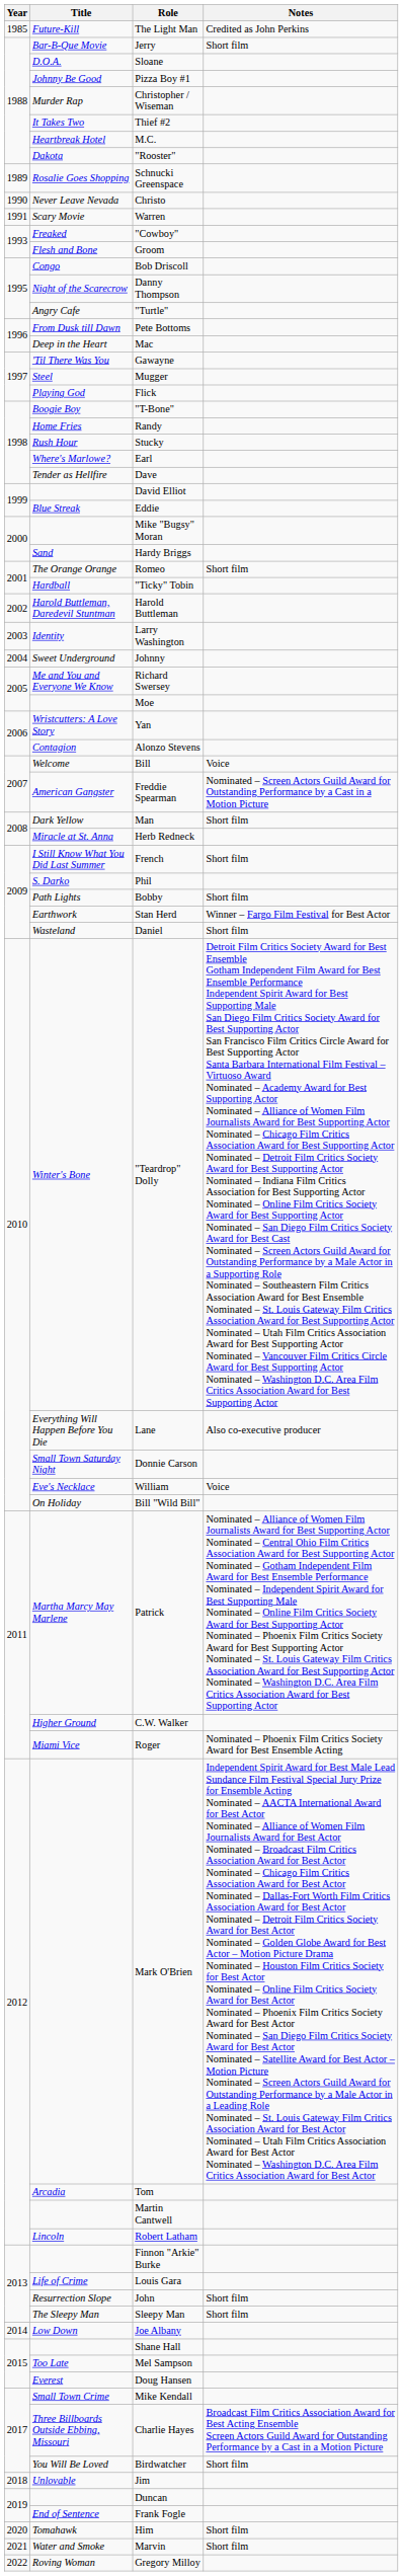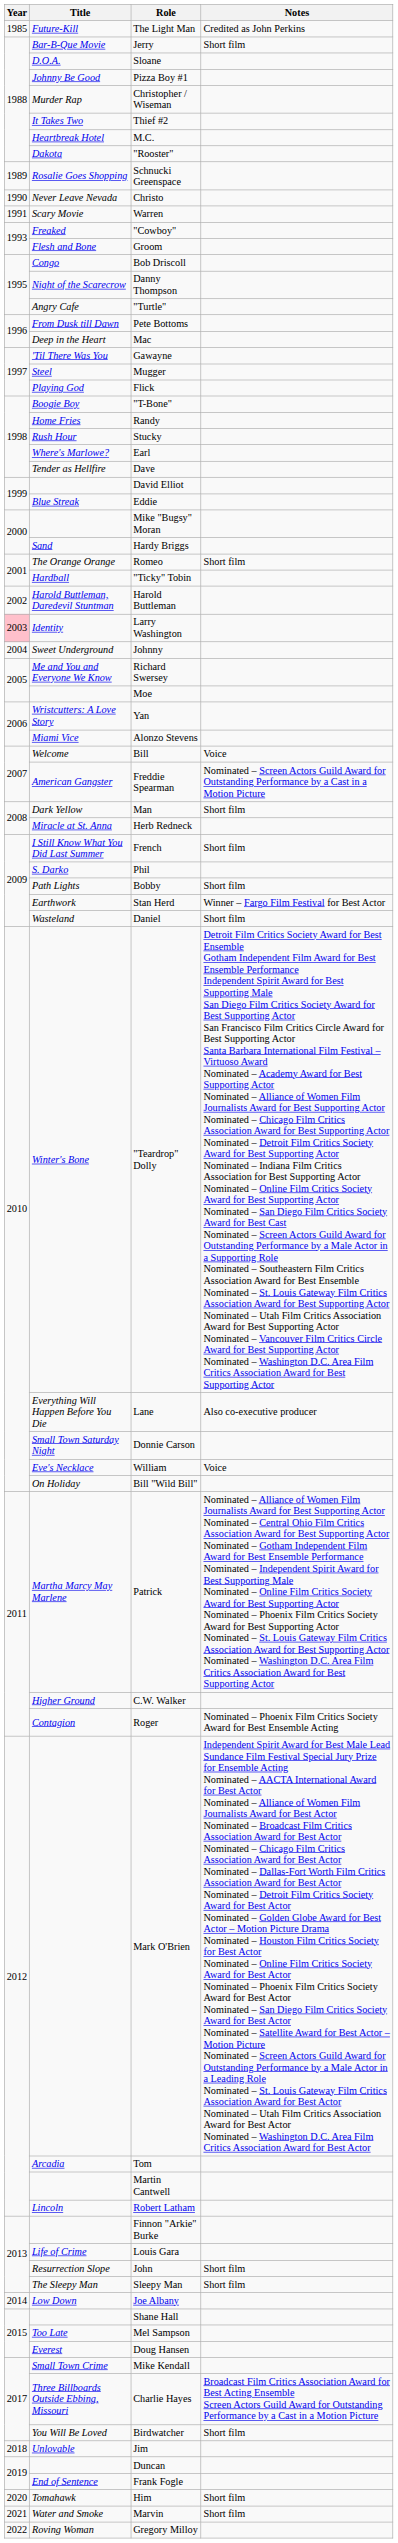 <table class="wikitable sortable">
 <tr>
 <th>Year</th>
 <th>Title</th>
 <th>Role</th>
 <th class="unsortable">Notes</th>
 </tr>
 <tr>
 <td>1985</td>
 <td><em><a href='#'>Future-Kill</a></em></td>
 <td>The Light Man</td>
 <td>Credited as John Perkins</td>
 </tr>
 <tr>
 <td rowspan="7">1988</td>
 <td><em><a href='#'>Bar-B-Que Movie</a></em></td>
 <td>Jerry</td>
 <td>Short film</td>
 </tr>
 <tr>
 <td><em><a href='#'>D.O.A.</a></em></td>
 <td>Sloane</td>
 <td></td>
 </tr>
 <tr>
 <td><em><a href='#'>Johnny Be Good</a></em></td>
 <td>Pizza Boy #1</td>
 <td></td>
 </tr>
 <tr>
 <td><em>Murder Rap</em></td>
 <td>Christopher / Wiseman</td>
 <td></td>
 </tr>
 <tr>
 <td><em><a href='#'>It Takes Two</a></em></td>
 <td>Thief #2</td>
 <td></td>
 </tr>
 <tr>
 <td><em><a href='#'>Heartbreak Hotel</a></em></td>
 <td>M.C.</td>
 <td></td>
 </tr>
 <tr>
 <td><em><a href='#'>Dakota</a></em></td>
 <td>"Rooster"</td>
 <td></td>
 </tr>
 <tr>
 <td>1989</td>
 <td><em><a href='#'>Rosalie Goes Shopping</a></em></td>
 <td>Schnucki Greenspace</td>
 <td></td>
 </tr>
 <tr>
 <td>1990</td>
 <td><em>Never Leave Nevada</em></td>
 <td>Christo</td>
 <td></td>
 </tr>
 <tr>
 <td>1991</td>
 <td><em>Scary Movie</em></td>
 <td>Warren</td>
 <td></td>
 </tr>
 <tr>
 <td rowspan="2">1993</td>
 <td><em><a href='#'>Freaked</a></em></td>
 <td>"Cowboy"</td>
 <td></td>
 </tr>
 <tr>
 <td><em><a href='#'>Flesh and Bone</a></em></td>
 <td>Groom</td>
 <td></td>
 </tr>
 <tr>
 <td rowspan="3">1995</td>
 <td><em><a href='#'>Congo</a></em></td>
 <td>Bob Driscoll</td>
 <td></td>
 </tr>
 <tr>
 <td><em><a href='#'>Night of the Scarecrow</a></em></td>
 <td>Danny Thompson</td>
 <td></td>
 </tr>
 <tr>
 <td><em>Angry Cafe</em></td>
 <td>"Turtle"</td>
 <td></td>
 </tr>
 <tr>
 <td rowspan="2">1996</td>
 <td><em><a href='#'>From Dusk till Dawn</a></em></td>
 <td>Pete Bottoms</td>
 <td></td>
 </tr>
 <tr>
 <td><em>Deep in the Heart</em></td>
 <td>Mac</td>
 <td></td>
 </tr>
 <tr>
 <td rowspan="3">1997</td>
 <td><em><a href='#'>'Til There Was You</a></em></td>
 <td>Gawayne</td>
 <td></td>
 </tr>
 <tr>
 <td><em><a href='#'>Steel</a></em></td>
 <td>Mugger</td>
 <td></td>
 </tr>
 <tr>
 <td><em><a href='#'>Playing God</a></em></td>
 <td>Flick</td>
 <td></td>
 </tr>
 <tr>
 <td rowspan="5">1998</td>
 <td><em><a href='#'>Boogie Boy</a></em></td>
 <td>"T-Bone"</td>
 <td></td>
 </tr>
 <tr>
 <td><em><a href='#'>Home Fries</a></em></td>
 <td>Randy</td>
 <td></td>
 </tr>
 <tr>
 <td><em><a href='#'>Rush Hour</a></em></td>
 <td>Stucky</td>
 <td></td>
 </tr>
 <tr>
 <td><em><a href='#'>Where's Marlowe?</a></em></td>
 <td>Earl</td>
 <td></td>
 </tr>
 <tr>
 <td><em>Tender as Hellfire</em></td>
 <td>Dave</td>
 <td></td>
 </tr>
 <tr>
 <td rowspan="2">1999</td>
 <td><em></em></td>
 <td>David Elliot</td>
 <td></td>
 </tr>
 <tr>
 <td><em><a href='#'>Blue Streak</a></em></td>
 <td>Eddie</td>
 <td></td>
 </tr>
 <tr>
 <td rowspan="2">2000</td>
 <td><em></em></td>
 <td>Mike "Bugsy" Moran</td>
 <td></td>
 </tr>
 <tr>
 <td><em><a href='#'>Sand</a></em></td>
 <td>Hardy Briggs</td>
 <td></td>
 </tr>
 <tr>
 <td rowspan="2">2001</td>
 <td><em>The Orange Orange</em></td>
 <td>Romeo</td>
 <td>Short film</td>
 </tr>
 <tr>
 <td><em><a href='#'>Hardball</a></em></td>
 <td>"Ticky" Tobin</td>
 <td></td>
 </tr>
 <tr>
 <td>2002</td>
 <td><em><a href='#'>Harold Buttleman, Daredevil Stuntman</a></em></td>
 <td>Harold Buttleman</td>
 <td></td>
 </tr>
 <tr>
-<td>2003</td>
+<td style="background: pink;">2003</td>
 <td><em><a href='#'>Identity</a></em></td>
 <td>Larry Washington</td>
 <td></td>
 </tr>
 <tr>
 <td>2004</td>
 <td><em>Sweet Underground</em></td>
 <td>Johnny</td>
 <td></td>
 </tr>
 <tr>
 <td rowspan="2">2005</td>
 <td><em><a href='#'>Me and You and Everyone We Know</a></em></td>
 <td>Richard Swersey</td>
 <td></td>
 </tr>
 <tr>
 <td><em></em></td>
 <td>Moe</td>
 <td></td>
 </tr>
 <tr>
 <td rowspan="2">2006</td>
 <td><em><a href='#'>Wristcutters: A Love Story</a></em></td>
 <td>Yan</td>
 <td></td>
 </tr>
 <tr>
-<td><em><a href='#'>Contagion</a></em></td>
+<td><em><a href='#'>Miami Vice</a></em></td>
 <td>Alonzo Stevens</td>
 <td></td>
 </tr>
 <tr>
 <td rowspan="2">2007</td>
 <td><em>Welcome</em></td>
 <td>Bill</td>
 <td>Voice</td>
 </tr>
 <tr>
 <td><em><a href='#'>American Gangster</a></em></td>
 <td>Freddie Spearman</td>
 <td>Nominated – <a href='#'>Screen Actors Guild Award for Outstanding Performance by a Cast in a Motion Picture</a></td>
 </tr>
 <tr>
 <td rowspan="2">2008</td>
 <td><em>Dark Yellow</em></td>
 <td>Man</td>
 <td>Short film</td>
 </tr>
 <tr>
 <td><em><a href='#'>Miracle at St. Anna</a></em></td>
 <td>Herb Redneck</td>
 <td></td>
 </tr>
 <tr>
 <td rowspan="5">2009</td>
 <td><em><a href='#'>I Still Know What You Did Last Summer</a></em></td>
 <td>French</td>
 <td>Short film</td>
 </tr>
 <tr>
 <td><em><a href='#'>S. Darko</a></em></td>
 <td>Phil</td>
 <td></td>
 </tr>
 <tr>
 <td><em>Path Lights</em></td>
 <td>Bobby</td>
 <td>Short film</td>
 </tr>
 <tr>
 <td><em>Earthwork</em></td>
 <td>Stan Herd</td>
 <td>Winner – <a href='#'>Fargo Film Festival</a> for Best Actor</td>
 </tr>
 <tr>
 <td><em>Wasteland</em></td>
 <td>Daniel</td>
 <td>Short film</td>
 </tr>
 <tr>
 <td rowspan="5">2010</td>
 <td><em><a href='#'>Winter's Bone</a></em></td>
 <td>"Teardrop" Dolly</td>
 <td><a href='#'>Detroit Film Critics Society Award for Best Ensemble</a><br><a href='#'>Gotham Independent Film Award for Best Ensemble Performance</a><br><a href='#'>Independent Spirit Award for Best Supporting Male</a><br><a href='#'>San Diego Film Critics Society Award for Best Supporting Actor</a><br>San Francisco Film Critics Circle Award for Best Supporting Actor<br><a href='#'>Santa Barbara International Film Festival – Virtuoso Award</a><br>Nominated – <a href='#'>Academy Award for Best Supporting Actor</a><br>Nominated – <a href='#'>Alliance of Women Film Journalists Award for Best Supporting Actor</a><br>Nominated – <a href='#'>Chicago Film Critics Association Award for Best Supporting Actor</a><br>Nominated – <a href='#'>Detroit Film Critics Society Award for Best Supporting Actor</a><br>Nominated – Indiana Film Critics Association for Best Supporting Actor<br>Nominated – <a href='#'>Online Film Critics Society Award for Best Supporting Actor</a><br>Nominated – <a href='#'>San Diego Film Critics Society Award for Best Cast</a><br>Nominated – <a href='#'>Screen Actors Guild Award for Outstanding Performance by a Male Actor in a Supporting Role</a><br>Nominated – Southeastern Film Critics Association Award for Best Ensemble<br>Nominated – <a href='#'>St. Louis Gateway Film Critics Association Award for Best Supporting Actor</a><br>Nominated – Utah Film Critics Association Award for Best Supporting Actor<br>Nominated – <a href='#'>Vancouver Film Critics Circle Award for Best Supporting Actor</a><br>Nominated – <a href='#'>Washington D.C. Area Film Critics Association Award for Best Supporting Actor</a></td>
 </tr>
 <tr>
 <td><em>Everything Will Happen Before You Die</em></td>
 <td>Lane</td>
 <td>Also co-executive producer</td>
 </tr>
 <tr>
 <td><em><a href='#'>Small Town Saturday Night</a></em></td>
 <td>Donnie Carson</td>
 <td></td>
 </tr>
 <tr>
 <td><em><a href='#'>Eve's Necklace</a></em></td>
 <td>William</td>
 <td>Voice</td>
 </tr>
 <tr>
 <td><em>On Holiday</em></td>
 <td>Bill "Wild Bill"</td>
 <td></td>
 </tr>
 <tr>
 <td rowspan="3">2011</td>
 <td><em><a href='#'>Martha Marcy May Marlene</a></em></td>
 <td>Patrick</td>
 <td>Nominated – <a href='#'>Alliance of Women Film Journalists Award for Best Supporting Actor</a><br>Nominated – <a href='#'>Central Ohio Film Critics Association Award for Best Supporting Actor</a><br>Nominated – <a href='#'>Gotham Independent Film Award for Best Ensemble Performance</a><br>Nominated – <a href='#'>Independent Spirit Award for Best Supporting Male</a><br>Nominated – <a href='#'>Online Film Critics Society Award for Best Supporting Actor</a><br>Nominated – Phoenix Film Critics Society Award for Best Supporting Actor<br>Nominated – <a href='#'>St. Louis Gateway Film Critics Association Award for Best Supporting Actor</a><br>Nominated – <a href='#'>Washington D.C. Area Film Critics Association Award for Best Supporting Actor</a></td>
 </tr>
 <tr>
 <td><em><a href='#'>Higher Ground</a></em></td>
 <td>C.W. Walker</td>
 <td></td>
 </tr>
 <tr>
-<td><em><a href='#'>Miami Vice</a></em></td>
+<td><em><a href='#'>Contagion</a></em></td>
 <td>Roger</td>
 <td>Nominated – Phoenix Film Critics Society Award for Best Ensemble Acting</td>
 </tr>
 <tr>
 <td rowspan="4">2012</td>
 <td><em></em></td>
 <td>Mark O'Brien</td>
 <td><a href='#'>Independent Spirit Award for Best Male Lead</a><br> <a href='#'>Sundance Film Festival Special Jury Prize for Ensemble Acting</a><br>Nominated – <a href='#'>AACTA International Award for Best Actor</a><br>Nominated – <a href='#'>Alliance of Women Film Journalists Award for Best Actor</a><br>Nominated – <a href='#'>Broadcast Film Critics Association Award for Best Actor</a><br>Nominated – <a href='#'>Chicago Film Critics Association Award for Best Actor</a><br>Nominated – <a href='#'>Dallas-Fort Worth Film Critics Association Award for Best Actor</a><br>Nominated – <a href='#'>Detroit Film Critics Society Award for Best Actor</a><br>Nominated – <a href='#'>Golden Globe Award for Best Actor – Motion Picture Drama</a><br>Nominated – <a href='#'>Houston Film Critics Society for Best Actor</a><br>Nominated – <a href='#'>Online Film Critics Society Award for Best Actor</a><br>Nominated – Phoenix Film Critics Society Award for Best Actor<br>Nominated – <a href='#'>San Diego Film Critics Society Award for Best Actor</a><br>Nominated – <a href='#'>Satellite Award for Best Actor – Motion Picture</a><br>Nominated – <a href='#'>Screen Actors Guild Award for Outstanding Performance by a Male Actor in a Leading Role</a><br>Nominated – <a href='#'>St. Louis Gateway Film Critics Association Award for Best Actor</a><br>Nominated – Utah Film Critics Association Award for Best Actor<br>Nominated – <a href='#'>Washington D.C. Area Film Critics Association Award for Best Actor</a></td>
 </tr>
 <tr>
 <td><em><a href='#'>Arcadia</a></em></td>
 <td>Tom</td>
 <td></td>
 </tr>
 <tr>
 <td><em></em></td>
 <td>Martin Cantwell</td>
 <td></td>
 </tr>
 <tr>
 <td><em><a href='#'>Lincoln</a></em></td>
 <td><a href='#'>Robert Latham</a></td>
 <td></td>
 </tr>
 <tr>
 <td rowspan="4">2013</td>
 <td><em></em></td>
 <td>Finnon "Arkie" Burke</td>
 <td></td>
 </tr>
 <tr>
 <td><em><a href='#'>Life of Crime</a></em></td>
 <td>Louis Gara</td>
 <td></td>
 </tr>
 <tr>
 <td><em>Resurrection Slope</em></td>
 <td>John</td>
 <td>Short film</td>
 </tr>
 <tr>
 <td><em>The Sleepy Man</em></td>
 <td>Sleepy Man</td>
 <td>Short film</td>
 </tr>
 <tr>
 <td>2014</td>
 <td><em><a href='#'>Low Down</a></em></td>
 <td><a href='#'>Joe Albany</a></td>
 <td></td>
 </tr>
 <tr>
 <td rowspan="3">2015</td>
 <td><em></em></td>
 <td>Shane Hall</td>
 <td></td>
 </tr>
 <tr>
 <td><em><a href='#'>Too Late</a></em></td>
 <td>Mel Sampson</td>
 <td></td>
 </tr>
 <tr>
 <td><em><a href='#'>Everest</a></em></td>
 <td>Doug Hansen</td>
 <td></td>
 </tr>
 <tr>
 <td rowspan="3">2017</td>
 <td><em><a href='#'>Small Town Crime</a></em></td>
 <td>Mike Kendall</td>
 <td></td>
 </tr>
 <tr>
 <td><em><a href='#'>Three Billboards Outside Ebbing, Missouri</a></em></td>
 <td>Charlie Hayes</td>
 <td><a href='#'>Broadcast Film Critics Association Award for Best Acting Ensemble</a><br><a href='#'>Screen Actors Guild Award for Outstanding Performance by a Cast in a Motion Picture</a></td>
 </tr>
 <tr>
 <td><em>You Will Be Loved</em></td>
 <td>Birdwatcher</td>
 <td>Short film</td>
 </tr>
 <tr>
 <td>2018</td>
 <td><em><a href='#'>Unlovable</a></em></td>
 <td>Jim</td>
 <td></td>
 </tr>
 <tr>
 <td rowspan="2">2019</td>
 <td><em></em></td>
 <td>Duncan</td>
 <td></td>
 </tr>
 <tr>
 <td><em><a href='#'>End of Sentence</a></em></td>
 <td>Frank Fogle</td>
 <td></td>
 </tr>
 <tr>
 <td>2020</td>
 <td><em>Tomahawk</em></td>
 <td>Him</td>
 <td>Short film</td>
 </tr>
 <tr>
 <td>2021</td>
 <td><em>Water and Smoke</em></td>
 <td>Marvin</td>
 <td>Short film</td>
 </tr>
 <tr>
 <td>2022</td>
 <td><em>Roving Woman</em></td>
 <td>Gregory Milloy</td>
 <td></td>
 </tr>
 </table>
